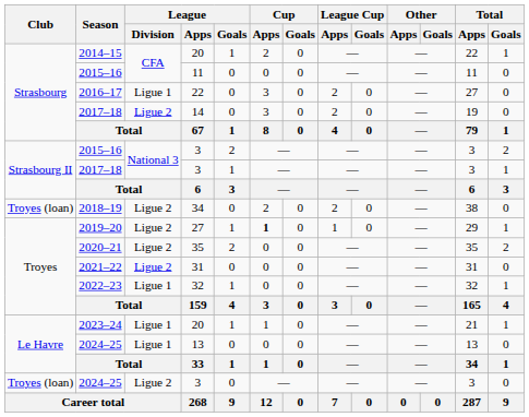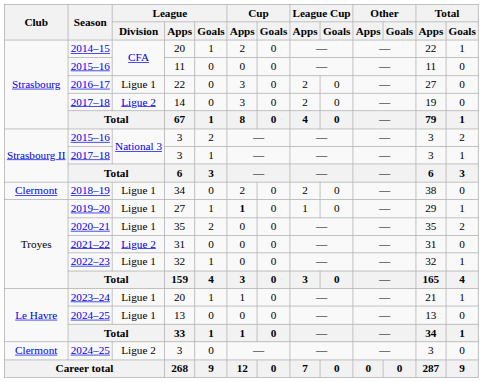 <table class="wikitable" style="text-align:center">
 <tr>
 <th rowspan="2">Club</th>
 <th rowspan="2">Season</th>
 <th colspan="3">League</th>
 <th colspan="2">Cup</th>
 <th colspan="2">League Cup</th>
 <th colspan="2">Other</th>
 <th colspan="2">Total</th>
 </tr>
 <tr>
 <th>Division</th>
 <th>Apps</th>
 <th>Goals</th>
 <th>Apps</th>
 <th>Goals</th>
 <th>Apps</th>
 <th>Goals</th>
 <th>Apps</th>
 <th>Goals</th>
 <th>Apps</th>
 <th>Goals</th>
 </tr>
 <tr>
 <td rowspan="5"><a href='#'>Strasbourg</a></td>
 <td><a href='#'>2014–15</a></td>
 <td rowspan="2"><a href='#'>CFA</a></td>
 <td>20</td>
 <td>1</td>
 <td>2</td>
 <td>0</td>
 <td colspan="2">—</td>
 <td colspan="2">—</td>
 <td>22</td>
 <td>1</td>
 </tr>
 <tr>
 <td><a href='#'>2015–16</a></td>
 <td>11</td>
 <td>0</td>
 <td>0</td>
 <td>0</td>
 <td colspan="2">—</td>
 <td colspan="2">—</td>
 <td>11</td>
 <td>0</td>
 </tr>
 <tr>
 <td><a href='#'>2016–17</a></td>
 <td>Ligue 1</td>
 <td>22</td>
 <td>0</td>
 <td>3</td>
 <td>0</td>
 <td>2</td>
 <td>0</td>
 <td colspan="2">—</td>
 <td>27</td>
 <td>0</td>
 </tr>
 <tr>
 <td><a href='#'>2017–18</a></td>
 <td><a href='#'>Ligue 2</a></td>
 <td>14</td>
 <td>0</td>
 <td>3</td>
 <td>0</td>
 <td>2</td>
 <td>0</td>
 <td colspan="2">—</td>
 <td>19</td>
 <td>0</td>
 </tr>
 <tr>
 <th colspan="2">Total</th>
 <th>67</th>
 <th>1</th>
 <th>8</th>
 <th>0</th>
 <th>4</th>
 <th>0</th>
 <th colspan="2">—</th>
 <th>79</th>
 <th>1</th>
 </tr>
 <tr>
 <td rowspan="3"><a href='#'>Strasbourg II</a></td>
 <td><a href='#'>2015–16</a></td>
 <td rowspan="2"><a href='#'>National 3</a></td>
 <td>3</td>
 <td>2</td>
 <td colspan="2">—</td>
 <td colspan="2">—</td>
 <td colspan="2">—</td>
 <td>3</td>
 <td>2</td>
 </tr>
 <tr>
 <td><a href='#'>2017–18</a></td>
 <td>3</td>
 <td>1</td>
 <td colspan="2">—</td>
 <td colspan="2">—</td>
 <td colspan="2">—</td>
 <td>3</td>
 <td>1</td>
 </tr>
 <tr>
 <th colspan="2">Total</th>
 <th>6</th>
 <th>3</th>
 <th colspan="2">—</th>
 <th colspan="2">—</th>
 <th colspan="2">—</th>
 <th>6</th>
 <th>3</th>
 </tr>
 <tr>
-<td><a href='#'>Troyes</a> (loan)</td>
+<td><a href='#'>Clermont</a></td>
 <td><a href='#'>2018–19</a></td>
-<td>Ligue 2</td>
+<td>Ligue 1</td>
 <td>34</td>
 <td>0</td>
 <td>2</td>
 <td>0</td>
 <td>2</td>
 <td>0</td>
 <td colspan="2">—</td>
 <td>38</td>
 <td>0</td>
 </tr>
 <tr>
 <td rowspan="5">Troyes</td>
 <td><a href='#'>2019–20</a></td>
-<td>Ligue 2</td>
+<td>Ligue 1</td>
 <td>27</td>
 <td>1</td>
 <td><strong>1</strong></td>
 <td>0</td>
 <td>1</td>
 <td>0</td>
 <td colspan="2">—</td>
 <td>29</td>
 <td>1</td>
 </tr>
 <tr>
 <td><a href='#'>2020–21</a></td>
-<td>Ligue 2</td>
+<td>Ligue 1</td>
 <td>35</td>
 <td>2</td>
 <td>0</td>
 <td>0</td>
 <td colspan="2">—</td>
 <td colspan="2">—</td>
 <td>35</td>
 <td>2</td>
 </tr>
 <tr>
 <td><a href='#'>2021–22</a></td>
 <td><a href='#'>Ligue 2</a></td>
 <td>31</td>
 <td>0</td>
 <td>0</td>
 <td>0</td>
 <td colspan="2">—</td>
 <td colspan="2">—</td>
 <td>31</td>
 <td>0</td>
 </tr>
 <tr>
 <td><a href='#'>2022–23</a></td>
 <td>Ligue 1</td>
 <td>32</td>
 <td>1</td>
 <td>0</td>
 <td>0</td>
 <td colspan="2">—</td>
 <td colspan="2">—</td>
 <td>32</td>
 <td>1</td>
 </tr>
 <tr>
 <th colspan="2">Total</th>
 <th>159</th>
 <th>4</th>
 <th>3</th>
 <th>0</th>
 <th>3</th>
 <th>0</th>
 <th colspan="2">—</th>
 <th>165</th>
 <th>4</th>
 </tr>
 <tr>
 <td rowspan="3"><a href='#'>Le Havre</a></td>
 <td><a href='#'>2023–24</a></td>
 <td>Ligue 1</td>
 <td>20</td>
 <td>1</td>
 <td>1</td>
 <td>0</td>
 <td colspan="2">—</td>
 <td colspan="2">—</td>
 <td>21</td>
 <td>1</td>
 </tr>
 <tr>
 <td><a href='#'>2024–25</a></td>
 <td>Ligue 1</td>
 <td>13</td>
 <td>0</td>
 <td>0</td>
 <td>0</td>
 <td colspan="2">—</td>
 <td colspan="2">—</td>
 <td>13</td>
 <td>0</td>
 </tr>
 <tr>
 <th colspan="2">Total</th>
 <th>33</th>
 <th>1</th>
 <th>1</th>
 <th>0</th>
 <th colspan="2">—</th>
 <th colspan="2">—</th>
 <th>34</th>
 <th>1</th>
 </tr>
 <tr>
-<td><a href='#'>Troyes</a> (loan)</td>
+<td><a href='#'>Clermont</a></td>
 <td><a href='#'>2024–25</a></td>
 <td>Ligue 2</td>
 <td>3</td>
 <td>0</td>
 <td colspan="2">—</td>
 <td colspan="2">—</td>
 <td colspan="2">—</td>
 <td>3</td>
 <td>0</td>
 </tr>
 <tr>
 <th colspan="3">Career total</th>
 <th>268</th>
 <th>9</th>
 <th>12</th>
 <th>0</th>
 <th>7</th>
 <th>0</th>
 <th>0</th>
 <th>0</th>
 <th>287</th>
 <th>9</th>
 </tr>
 </table>
